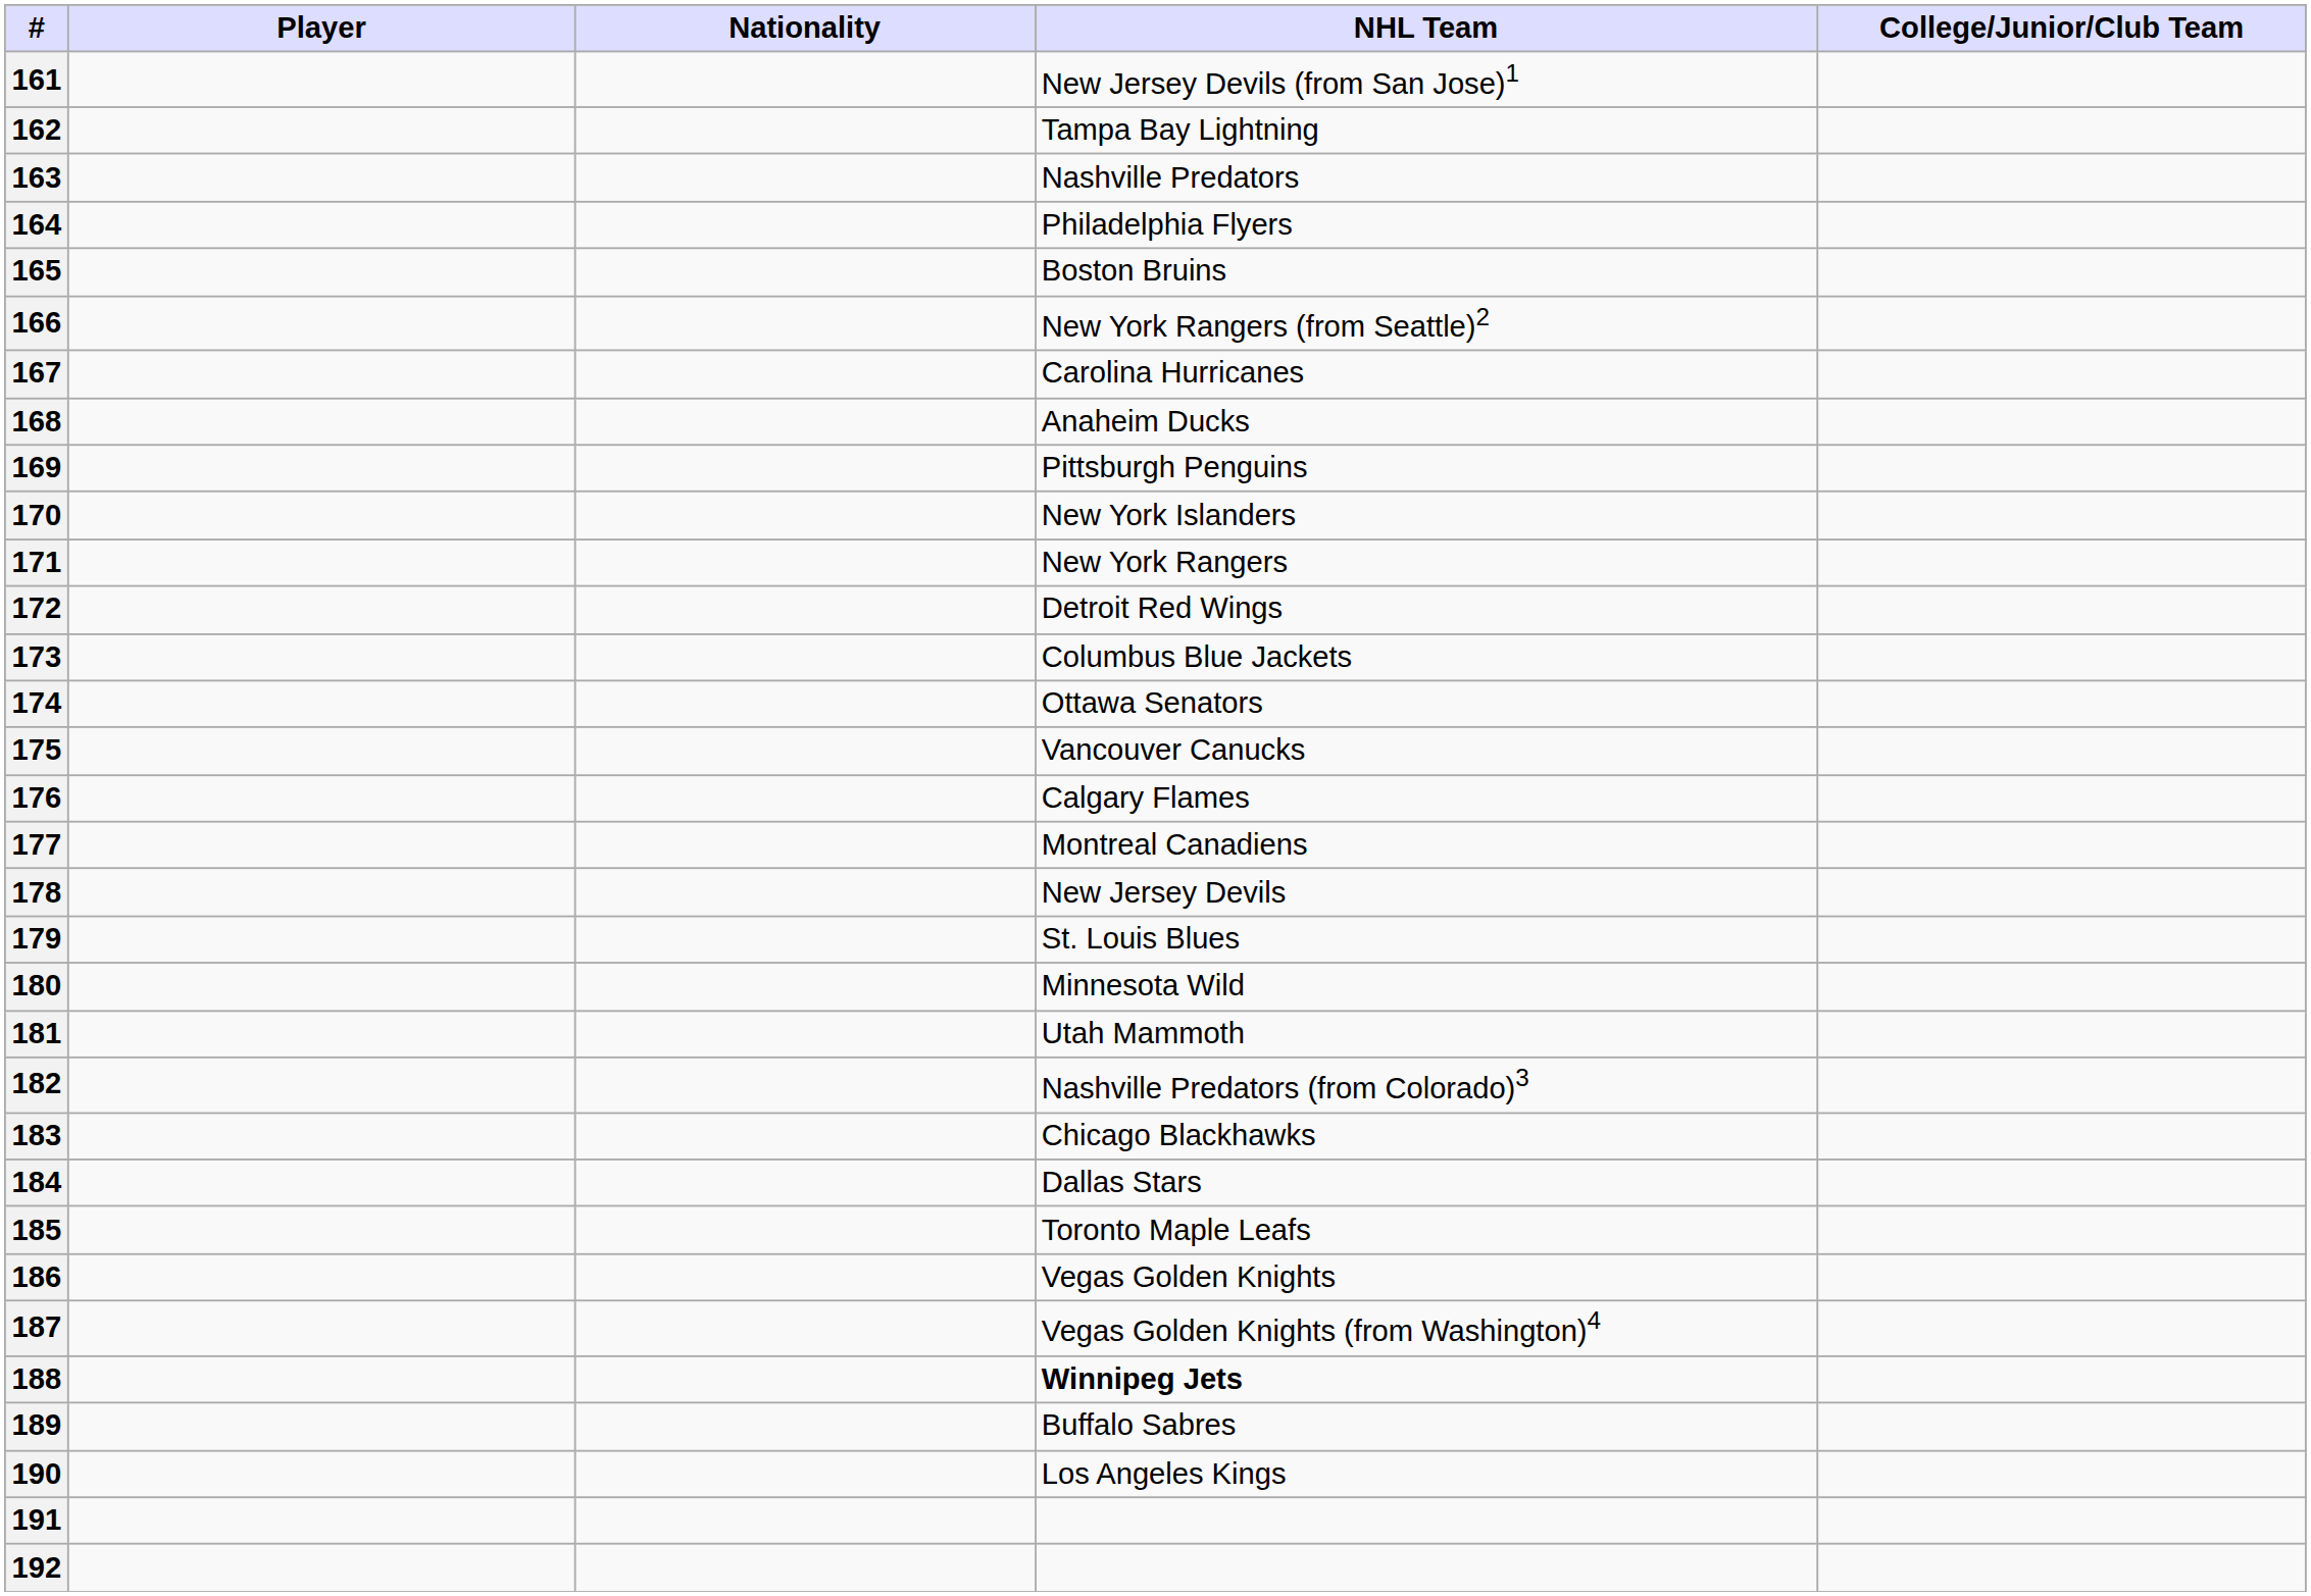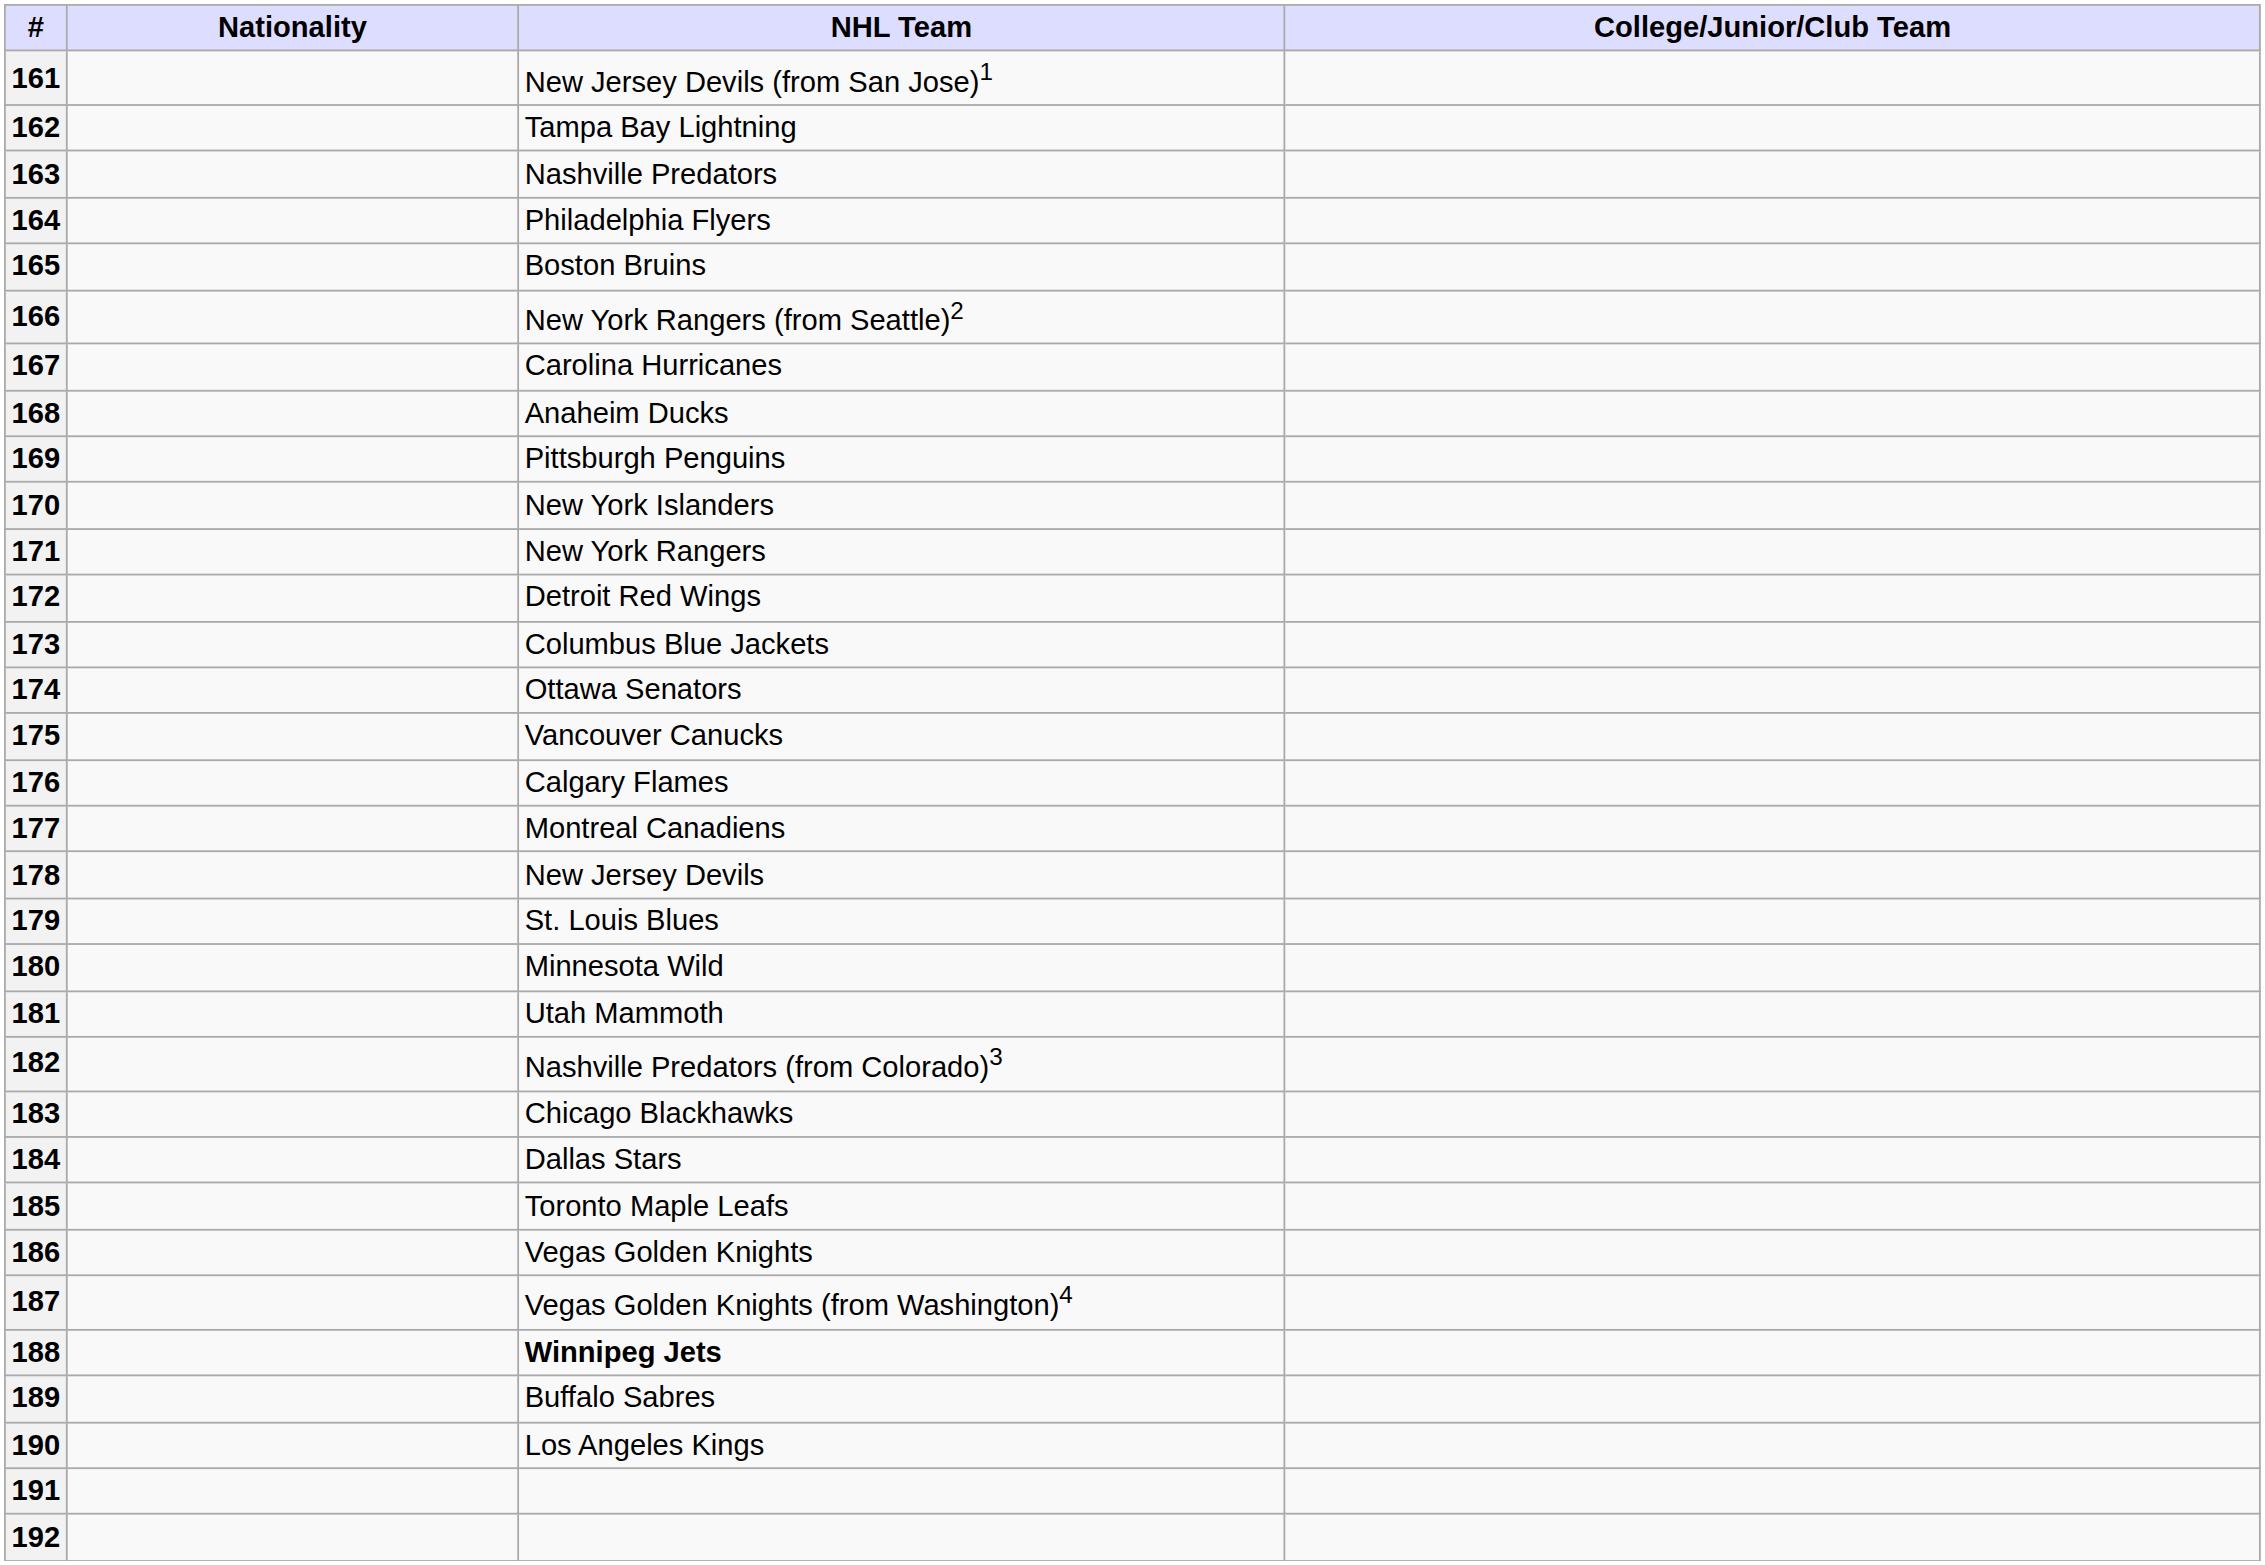 <table class="wikitable">
 <tr>
 <th style="background:#ddf; width:2.75%;">#</th>
-<th style="background:#ddf; width:22.0%;">Player</th>
 <th style="background:#ddf; width:20.0%;">Nationality</th>
 <th style="background:#ddf; width:34.0%;">NHL Team</th>
 <th style="background:#ddf; width:100.0%;">College/Junior/Club Team</th>
 </tr>
 <tr>
 <th>161</th>
 <td></td>
-<td></td>
 <td>New Jersey Devils (from San Jose)<sup>1</sup></td>
 <td></td>
 </tr>
 <tr>
 <th>162</th>
-<td></td>
 <td></td>
 <td>Tampa Bay Lightning</td>
 <td></td>
 </tr>
 <tr>
 <th>163</th>
 <td></td>
-<td></td>
 <td>Nashville Predators</td>
 <td></td>
 </tr>
 <tr>
 <th>164</th>
-<td></td>
 <td></td>
 <td>Philadelphia Flyers</td>
 <td></td>
 </tr>
 <tr>
 <th>165</th>
 <td></td>
-<td></td>
 <td>Boston Bruins</td>
 <td></td>
 </tr>
 <tr>
 <th>166</th>
-<td></td>
 <td></td>
 <td>New York Rangers (from Seattle)<sup>2</sup></td>
 <td></td>
 </tr>
 <tr>
 <th>167</th>
 <td></td>
-<td></td>
 <td>Carolina Hurricanes</td>
 <td></td>
 </tr>
 <tr>
 <th>168</th>
-<td></td>
 <td></td>
 <td>Anaheim Ducks</td>
 <td></td>
 </tr>
 <tr>
 <th>169</th>
 <td></td>
-<td></td>
 <td>Pittsburgh Penguins</td>
 <td></td>
 </tr>
 <tr>
 <th>170</th>
-<td></td>
 <td></td>
 <td>New York Islanders</td>
 <td></td>
 </tr>
 <tr>
 <th>171</th>
 <td></td>
-<td></td>
 <td>New York Rangers</td>
 <td></td>
 </tr>
 <tr>
 <th>172</th>
-<td></td>
 <td></td>
 <td>Detroit Red Wings</td>
 <td></td>
 </tr>
 <tr>
 <th>173</th>
 <td></td>
-<td></td>
 <td>Columbus Blue Jackets</td>
 <td></td>
 </tr>
 <tr>
 <th>174</th>
-<td></td>
 <td></td>
 <td>Ottawa Senators</td>
 <td></td>
 </tr>
 <tr>
 <th>175</th>
 <td></td>
-<td></td>
 <td>Vancouver Canucks</td>
 <td></td>
 </tr>
 <tr>
 <th>176</th>
-<td></td>
 <td></td>
 <td>Calgary Flames</td>
 <td></td>
 </tr>
 <tr>
 <th>177</th>
 <td></td>
-<td></td>
 <td>Montreal Canadiens</td>
 <td></td>
 </tr>
 <tr>
 <th>178</th>
-<td></td>
 <td></td>
 <td>New Jersey Devils</td>
 <td></td>
 </tr>
 <tr>
 <th>179</th>
 <td></td>
-<td></td>
 <td>St. Louis Blues</td>
 <td></td>
 </tr>
 <tr>
 <th>180</th>
-<td></td>
 <td></td>
 <td>Minnesota Wild</td>
 <td></td>
 </tr>
 <tr>
 <th>181</th>
 <td></td>
-<td></td>
 <td>Utah Mammoth</td>
 <td></td>
 </tr>
 <tr>
 <th>182</th>
-<td></td>
 <td></td>
 <td>Nashville Predators (from Colorado)<sup>3</sup></td>
 <td></td>
 </tr>
 <tr>
 <th>183</th>
 <td></td>
-<td></td>
 <td>Chicago Blackhawks</td>
 <td></td>
 </tr>
 <tr>
 <th>184</th>
-<td></td>
 <td></td>
 <td>Dallas Stars</td>
 <td></td>
 </tr>
 <tr>
 <th>185</th>
 <td></td>
-<td></td>
 <td>Toronto Maple Leafs</td>
 <td></td>
 </tr>
 <tr>
 <th>186</th>
-<td></td>
 <td></td>
 <td>Vegas Golden Knights</td>
 <td></td>
 </tr>
 <tr>
 <th>187</th>
 <td></td>
-<td></td>
 <td>Vegas Golden Knights (from Washington)<sup>4</sup></td>
 <td></td>
 </tr>
 <tr>
 <th>188</th>
-<td></td>
 <td></td>
 <td><strong>Winnipeg Jets</strong></td>
 <td></td>
 </tr>
 <tr>
 <th>189</th>
 <td></td>
-<td></td>
 <td>Buffalo Sabres</td>
 <td></td>
 </tr>
 <tr>
 <th>190</th>
-<td></td>
 <td></td>
 <td>Los Angeles Kings</td>
 <td></td>
 </tr>
 <tr>
 <th>191</th>
 <td></td>
 <td></td>
 <td></td>
-<td></td>
 </tr>
 <tr>
 <th>192</th>
 <td></td>
 <td></td>
 <td></td>
-<td></td>
 </tr>
 </table>
